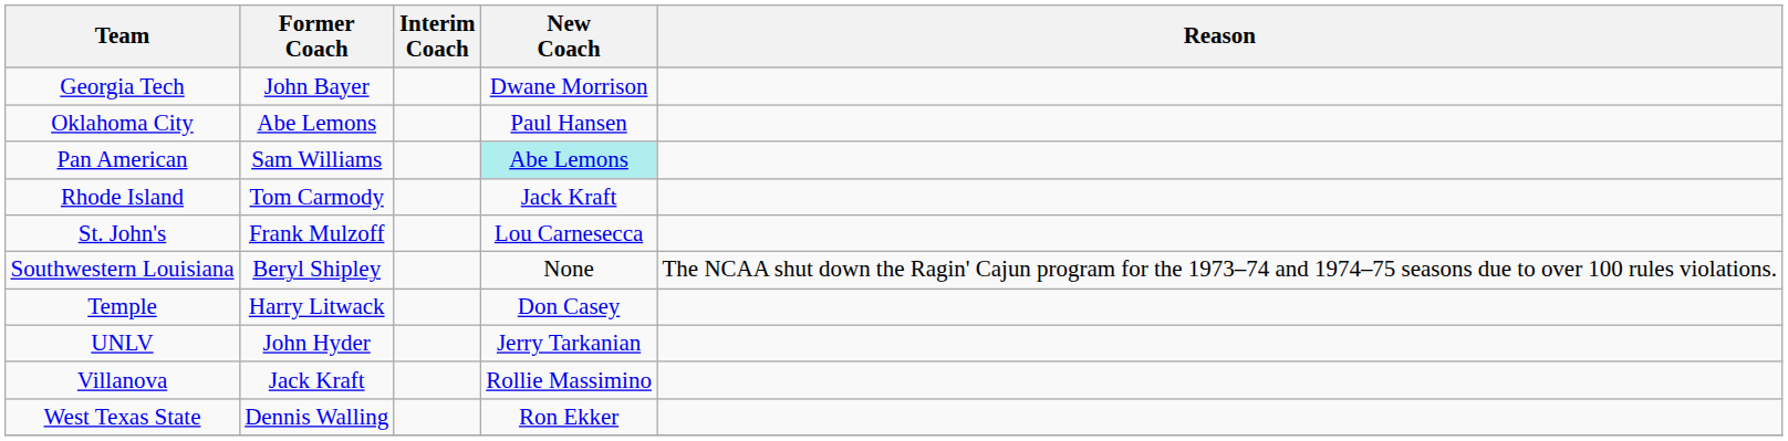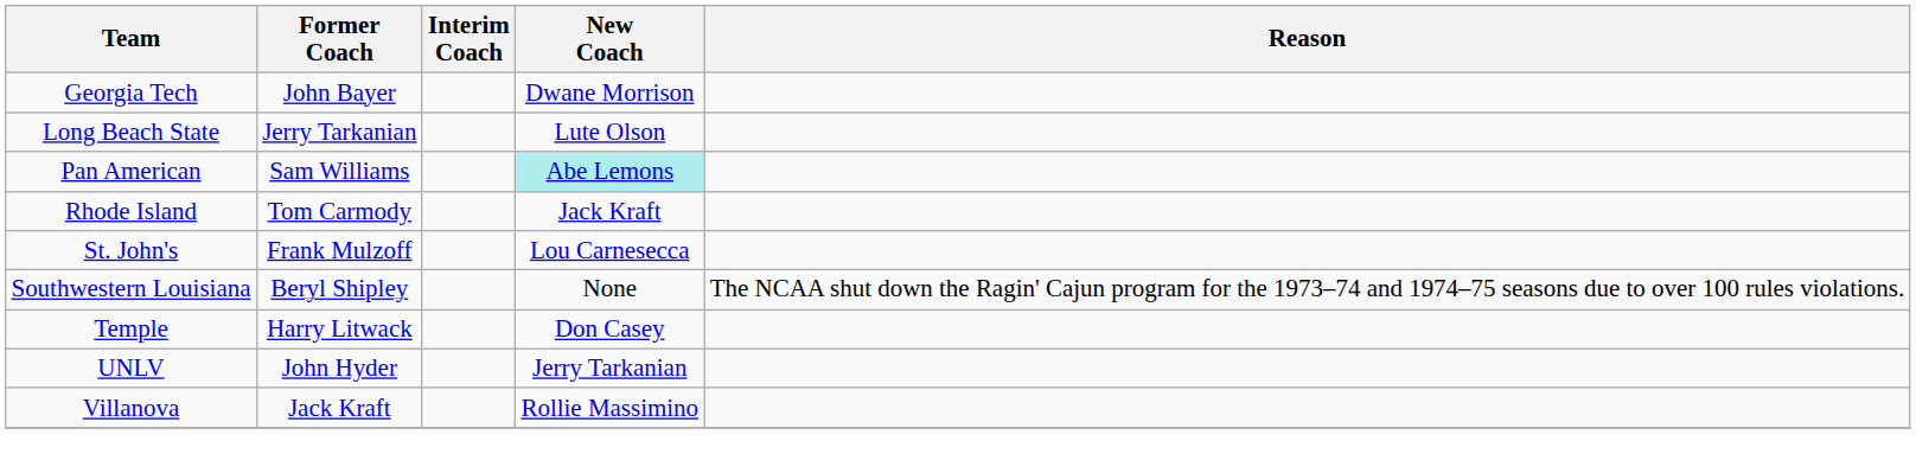 <table class="wikitable" style="text-align:center;">
 <tr>
 <th>Team</th>
 <th>Former<br>Coach</th>
 <th>Interim<br>Coach</th>
 <th>New<br>Coach</th>
 <th>Reason</th>
 </tr>
 <tr>
 <td><a href='#'>Georgia Tech</a></td>
 <td><a href='#'>John Bayer</a></td>
 <td></td>
 <td><a href='#'>Dwane Morrison</a></td>
 <td></td>
 </tr>
 <tr>
-<td><a href='#'>Oklahoma City</a></td>
-<td><a href='#'>Abe Lemons</a></td>
+<td><a href='#'>Long Beach State</a></td>
+<td><a href='#'>Jerry Tarkanian</a></td>
 <td></td>
-<td><a href='#'>Paul Hansen</a></td>
+<td><a href='#'>Lute Olson</a></td>
 <td></td>
 </tr>
 <tr>
 <td><a href='#'>Pan American</a></td>
 <td><a href='#'>Sam Williams</a></td>
 <td></td>
 <td style="background: paleturquoise;"><a href='#'>Abe Lemons</a></td>
 <td></td>
 </tr>
 <tr>
 <td><a href='#'>Rhode Island</a></td>
 <td><a href='#'>Tom Carmody</a></td>
 <td></td>
 <td><a href='#'>Jack Kraft</a></td>
 <td></td>
 </tr>
 <tr>
 <td><a href='#'>St. John's</a></td>
 <td><a href='#'>Frank Mulzoff</a></td>
 <td></td>
 <td><a href='#'>Lou Carnesecca</a></td>
 <td></td>
 </tr>
 <tr>
 <td><a href='#'>Southwestern Louisiana</a></td>
 <td><a href='#'>Beryl Shipley</a></td>
 <td></td>
 <td>None</td>
 <td>The NCAA shut down the Ragin' Cajun program for the 1973–74 and 1974–75 seasons due to over 100 rules violations.</td>
 </tr>
 <tr>
 <td><a href='#'>Temple</a></td>
 <td><a href='#'>Harry Litwack</a></td>
 <td></td>
 <td><a href='#'>Don Casey</a></td>
 <td></td>
 </tr>
 <tr>
 <td><a href='#'>UNLV</a></td>
 <td><a href='#'>John Hyder</a></td>
 <td></td>
 <td><a href='#'>Jerry Tarkanian</a></td>
 <td></td>
 </tr>
 <tr>
 <td><a href='#'>Villanova</a></td>
 <td><a href='#'>Jack Kraft</a></td>
 <td></td>
 <td><a href='#'>Rollie Massimino</a></td>
 <td></td>
 </tr>
 <tr>
-<td><a href='#'>West Texas State</a></td>
-<td><a href='#'>Dennis Walling</a></td>
-<td></td>
-<td><a href='#'>Ron Ekker</a></td>
-<td></td>
-</tr>
-<tr>
 </tr>
 </table>
